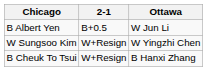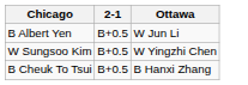 <table class="wikitable">
 <tr>
 <th>Chicago</th>
 <th>2-1</th>
 <th>Ottawa</th>
 </tr>
 <tr>
 <td>B Albert Yen</td>
 <td>B+0.5</td>
 <td>W Jun Li</td>
 </tr>
 <tr>
 <td>W Sungsoo Kim</td>
-<td>W+Resign</td>
+<td>B+0.5</td>
 <td>W Yingzhi Chen</td>
 </tr>
 <tr>
 <td>B Cheuk To Tsui</td>
-<td>W+Resign</td>
+<td>B+0.5</td>
 <td>B Hanxi Zhang</td>
 </tr>
 </table>
